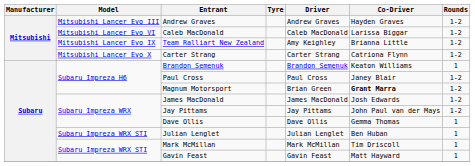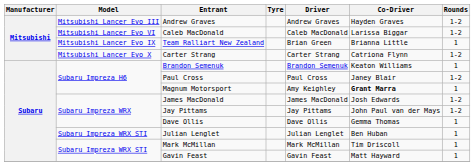 <table class="wikitable" style=font-size:85%;>
 <tr>
 <th>Manufacturer</th>
 <th>Model</th>
 <th>Entrant</th>
 <th>Tyre</th>
 <th>Driver</th>
 <th>Co-Driver</th>
 <th>Rounds</th>
 </tr>
 <tr>
 <th rowspan=4><a href='#'>Mitsubishi</a><br></th>
 <td rowspan=1><a href='#'>Mitsubishi Lancer Evo III</a></td>
 <td> Andrew Graves</td>
 <td align=center></td>
 <td> Andrew Graves</td>
 <td> Hayden Graves</td>
 <td align=center>1-2</td>
 </tr>
 <tr>
 <td rowspan=1><a href='#'>Mitsubishi Lancer Evo VI</a></td>
 <td> Caleb MacDonald</td>
 <td align=center></td>
 <td> Caleb MacDonald</td>
 <td> Larissa Biggar</td>
 <td align=center>1-2</td>
 </tr>
 <tr>
 <td rowspan=1><a href='#'>Mitsubishi Lancer Evo IX</a></td>
 <td> <a href='#'>Team Ralliart New Zealand</a></td>
 <td align=center></td>
-<td> Amy Keighley</td>
+<td> Brian Green</td>
 <td> Brianna Little</td>
-<td align=center>1-2</td>
+<td align="center">1</td>
 </tr>
 <tr>
 <td rowspan=1><a href='#'>Mitsubishi Lancer Evo X</a></td>
 <td> Carter Strang</td>
 <td align=center></td>
 <td> Carter Strang</td>
 <td> Catriona Flynn</td>
 <td align=center>1-2</td>
 </tr>
 <tr>
 <th rowspan=9><a href='#'>Subaru</a><br></th>
 <td rowspan=3><a href='#'>Subaru Impreza H6</a></td>
 <td> <a href='#'>Brandon Semenuk</a></td>
 <td align=center></td>
 <td> <a href='#'>Brandon Semenuk</a></td>
 <td> Keaton Williams</td>
 <td align=center>1</td>
 </tr>
 <tr>
 <td> Paul Cross</td>
 <td align=center></td>
 <td> Paul Cross</td>
 <td> Janey Blair</td>
 <td align=center>1-2</td>
 </tr>
 <tr>
 <td> Magnum Motorsport</td>
 <td align=center></td>
-<td> Brian Green</td>
+<td> Amy Keighley</td>
 <td><strong> Grant Marra</strong></td>
-<td align=center>1-2</td>
+<td align="center">1</td>
 </tr>
 <tr>
 <td rowspan=3><a href='#'>Subaru Impreza WRX</a></td>
 <td> James MacDonald</td>
 <td align=center></td>
 <td> James MacDonald</td>
 <td> Josh Edwards</td>
 <td align=center>1-2</td>
 </tr>
 <tr>
 <td> Jay Pittams</td>
 <td align=center></td>
 <td> Jay Pittams</td>
 <td> John Paul van der Mays</td>
 <td align=center>1-2</td>
 </tr>
 <tr>
 <td> Dave Ollis</td>
 <td align=center></td>
 <td> Dave Ollis</td>
 <td> Gemma Thomas</td>
 <td align=center>1</td>
 </tr>
 <tr>
 <td><a href='#'>Subaru Impreza WRX STI</a></td>
 <td> Julian Lenglet</td>
 <td align="center"></td>
 <td> Julian Lenglet</td>
 <td> Ben Huban</td>
 <td align="center">1</td>
 </tr>
 <tr>
 <td rowspan="2"><a href='#'>Subaru Impreza WRX STI</a></td>
 <td> Mark McMillan</td>
 <td align="center"></td>
 <td> Mark McMillan</td>
 <td> Tim Driscoll</td>
 <td align="center">1</td>
 </tr>
 <tr>
 <td> Gavin Feast</td>
 <td align=center></td>
 <td> Gavin Feast</td>
 <td> Matt Hayward</td>
 <td align=center>1</td>
 </tr>
 <tr>
 </tr>
 </table>
